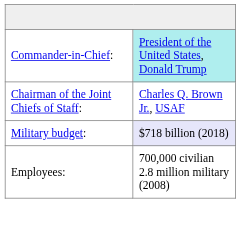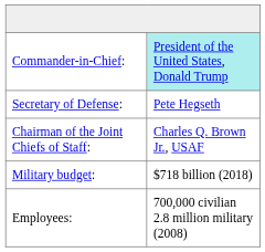 <table class="toccolours" border="1" cellpadding="7" style="float: right; margin: 0 0 1em 1em; width: 20em; border-collapse: collapse; font-size: 95%; clear: right;">
 <tr>
 <td style="background:#efefef;" align="center" colspan="2"><br></td>
 </tr>
 <tr>
 <td><a href='#'>Commander-in-Chief</a>:</td>
 <td style="background: paleturquoise;"><a href='#'>President of the United States</a>,<br><a href='#'>Donald Trump</a></td>
 </tr>
 <tr>
+<td><a href='#'>Secretary of Defense</a>:</td>
+<td><a href='#'>Pete Hegseth</a></td>
+</tr>
+<tr>
 <td><a href='#'>Chairman of the Joint Chiefs of Staff</a>:</td>
 <td><a href='#'>Charles Q. Brown Jr.</a>, <a href='#'>USAF</a></td>
 </tr>
 <tr>
 <td><a href='#'>Military budget</a>:</td>
-<td style="background: lavender;">$718 billion (2018)</td>
+<td>$718 billion (2018)</td>
 </tr>
 <tr>
 <td>Employees:</td>
 <td>700,000 civilian<br>2.8 million military (2008)</td>
 </tr>
 </table>
